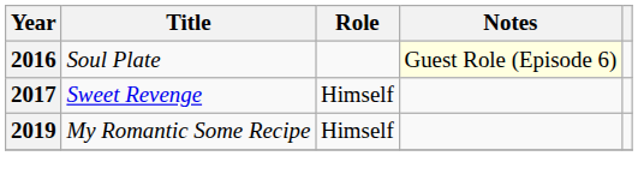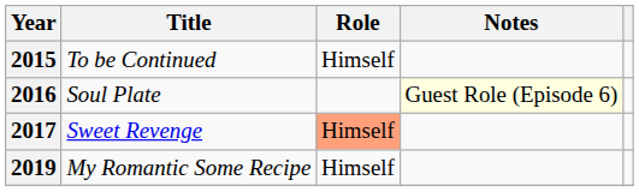 <table class="wikitable sortable plainrowheaders">
 <tr>
 <th scope="col">Year</th>
 <th scope="col" class="unsortable">Title</th>
 <th scope="col" class="unsortable">Role</th>
 <th scope="col" class="unsortable">Notes</th>
 <th scope="col" class="unsortable"></th>
+</tr>
+<tr>
+<th scope="row">2015</th>
+<td><em>To be Continued</em></td>
+<td>Himself</td>
+<td></td>
+<td style="text-align:center"></td>
 </tr>
 <tr>
 <th scope="row">2016</th>
 <td><em>Soul Plate</em></td>
 <td></td>
 <td style="background: lightyellow;">Guest Role (Episode 6)</td>
 <td></td>
 </tr>
 <tr>
 <th scope="row">2017</th>
 <td><a href='#'><em>Sweet Revenge</em></a></td>
-<td>Himself</td>
+<td style="background: lightsalmon;">Himself</td>
 <td></td>
 <td></td>
 </tr>
 <tr>
 <th scope="row">2019</th>
 <td><em>My Romantic Some Recipe</em></td>
 <td>Himself</td>
 <td></td>
 <td style="text-align:center"></td>
 </tr>
 <tr>
 </tr>
 </table>
